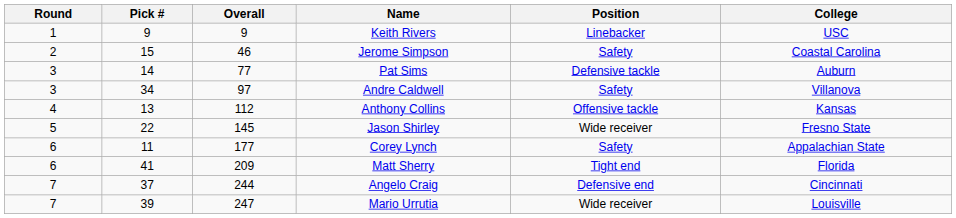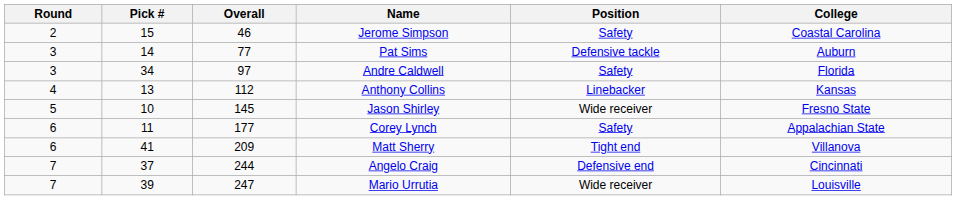 <table class="wikitable sortable sortable" style="width: 100%; text-align:center">
 <tr>
 <th>Round</th>
 <th>Pick #</th>
 <th>Overall</th>
 <th>Name</th>
 <th>Position</th>
 <th>College</th>
-</tr>
-<tr>
-<td>1</td>
-<td>9</td>
-<td>9</td>
-<td><a href='#'>Keith Rivers</a></td>
-<td><a href='#'>Linebacker</a></td>
-<td><a href='#'>USC</a></td>
 </tr>
 <tr>
 <td>2</td>
 <td>15</td>
 <td>46</td>
 <td><a href='#'>Jerome Simpson</a></td>
 <td><a href='#'>Safety</a></td>
 <td><a href='#'>Coastal Carolina</a></td>
 </tr>
 <tr>
 <td>3</td>
 <td>14</td>
 <td>77</td>
 <td><a href='#'>Pat Sims</a></td>
 <td><a href='#'>Defensive tackle</a></td>
 <td><a href='#'>Auburn</a></td>
 </tr>
 <tr>
 <td>3</td>
 <td>34</td>
 <td>97</td>
 <td><a href='#'>Andre Caldwell</a></td>
 <td><a href='#'>Safety</a></td>
-<td><a href='#'>Villanova</a></td>
+<td><a href='#'>Florida</a></td>
 </tr>
 <tr>
 <td>4</td>
 <td>13</td>
 <td>112</td>
 <td><a href='#'>Anthony Collins</a></td>
-<td><a href='#'>Offensive tackle</a></td>
+<td><a href='#'>Linebacker</a></td>
 <td><a href='#'>Kansas</a></td>
 </tr>
 <tr>
 <td>5</td>
-<td>22</td>
+<td>10</td>
 <td>145</td>
 <td><a href='#'>Jason Shirley</a></td>
 <td>Wide receiver</td>
 <td><a href='#'>Fresno State</a></td>
 </tr>
 <tr>
 <td>6</td>
 <td>11</td>
 <td>177</td>
 <td><a href='#'>Corey Lynch</a></td>
 <td><a href='#'>Safety</a></td>
 <td><a href='#'>Appalachian State</a></td>
 </tr>
 <tr>
 <td>6</td>
 <td>41</td>
 <td>209</td>
 <td><a href='#'>Matt Sherry</a></td>
 <td><a href='#'>Tight end</a></td>
-<td><a href='#'>Florida</a></td>
+<td><a href='#'>Villanova</a></td>
 </tr>
 <tr>
 <td>7</td>
 <td>37</td>
 <td>244</td>
 <td><a href='#'>Angelo Craig</a></td>
 <td><a href='#'>Defensive end</a></td>
 <td><a href='#'>Cincinnati</a></td>
 </tr>
 <tr>
 <td>7</td>
 <td>39</td>
 <td>247</td>
 <td><a href='#'>Mario Urrutia</a></td>
 <td>Wide receiver</td>
 <td><a href='#'>Louisville</a></td>
 </tr>
 </table>
